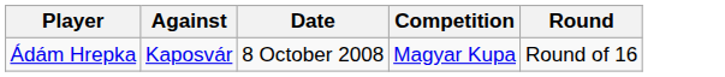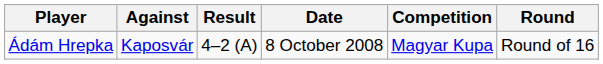 <table class="wikitable sortable">
 <tr>
 <th>Player</th>
 <th>Against</th>
+<th style="text-align:center">Result</th>
 <th>Date</th>
 <th style="text-align:center">Competition</th>
 <th>Round</th>
 </tr>
 <tr>
 <td> <a href='#'>Ádám Hrepka</a></td>
 <td><a href='#'>Kaposvár</a></td>
+<td>4–2 (A)</td>
 <td>8 October 2008</td>
 <td><a href='#'>Magyar Kupa</a></td>
 <td>Round of 16</td>
 </tr>
 </table>
